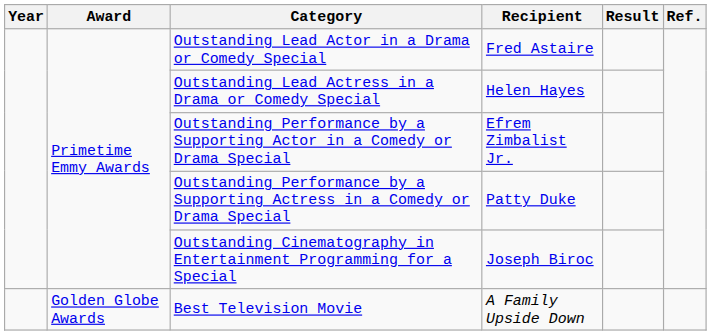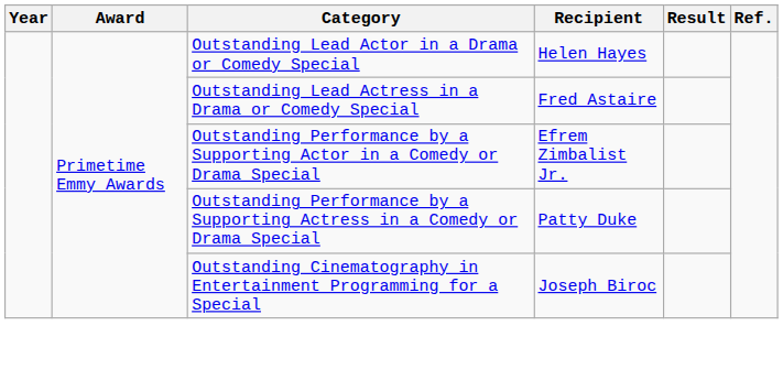 <table class="wikitable sortable plainrowheaders">
 <tr>
 <th>Year</th>
 <th>Award</th>
 <th>Category</th>
 <th>Recipient</th>
 <th>Result</th>
 <th>Ref.</th>
 </tr>
 <tr>
 <td rowspan="5"></td>
 <td rowspan="5"><a href='#'>Primetime Emmy Awards</a></td>
 <td><a href='#'>Outstanding Lead Actor in a Drama or Comedy Special</a></td>
-<td><a href='#'>Fred Astaire</a></td>
+<td><a href='#'>Helen Hayes</a></td>
 <td></td>
 <td rowspan="5" align="center"></td>
 </tr>
 <tr>
 <td><a href='#'>Outstanding Lead Actress in a Drama or Comedy Special</a></td>
-<td><a href='#'>Helen Hayes</a></td>
+<td><a href='#'>Fred Astaire</a></td>
 <td></td>
 </tr>
 <tr>
 <td><a href='#'>Outstanding Performance by a Supporting Actor in a Comedy or Drama Special</a></td>
 <td><a href='#'>Efrem Zimbalist Jr.</a></td>
 <td></td>
 </tr>
 <tr>
 <td><a href='#'>Outstanding Performance by a Supporting Actress in a Comedy or Drama Special</a></td>
 <td><a href='#'>Patty Duke</a></td>
 <td></td>
 </tr>
 <tr>
 <td><a href='#'>Outstanding Cinematography in Entertainment Programming for a Special</a></td>
 <td><a href='#'>Joseph Biroc</a></td>
 <td></td>
 </tr>
-<tr>
-<td></td>
-<td><a href='#'>Golden Globe Awards</a></td>
-<td><a href='#'>Best Television Movie</a></td>
-<td><em>A Family Upside Down</em></td>
-<td></td>
-<td align="center"></td>
-</tr>
 </table>
